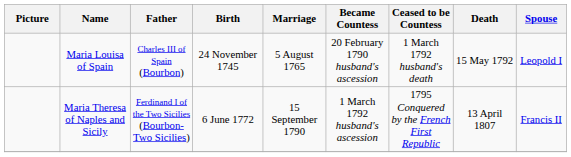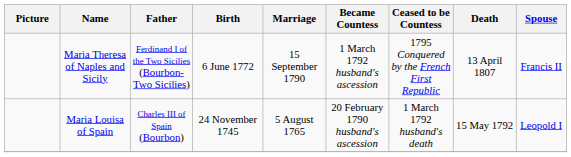 <table width=95% class="wikitable">
 <tr>
 <th width = "8%">Picture</th>
 <th width = "10%">Name</th>
 <th width = "9%">Father</th>
 <th width = "10%">Birth</th>
 <th width = "9%">Marriage</th>
 <th width = "9%">Became Countess</th>
 <th width = "9%">Ceased to be Countess</th>
 <th width = "9%">Death</th>
 <th width = "7%"><a href='#'>Spouse</a></th>
 </tr>
 <tr>
 <td align="center"></td>
+<td align="center"><a href='#'>Maria Theresa of Naples and Sicily</a></td>
+<td align="center"><small><a href='#'>Ferdinand I of the Two Sicilies</a></small><br>(<a href='#'>Bourbon-Two Sicilies</a>)</td>
+<td align="center">6 June 1772</td>
+<td align="center">15 September 1790</td>
+<td align="center">1 March 1792<br><em>husband's ascession</em></td>
+<td align="center">1795<br><em>Conquered by the <a href='#'>French First Republic</a></em></td>
+<td align="center">13 April 1807</td>
+<td align="center"><a href='#'>Francis II</a></td>
+</tr>
+<tr>
+<td align="center"></td>
 <td align="center"><a href='#'>Maria Louisa of Spain</a></td>
 <td align="center"><small><a href='#'>Charles III of Spain</a></small><br>(<a href='#'>Bourbon</a>)</td>
 <td align="center">24 November 1745</td>
 <td align="center">5 August 1765</td>
 <td align="center">20 February 1790<br><em>husband's ascession</em></td>
 <td align="center">1 March 1792<br><em>husband's death</em></td>
 <td align="center">15 May 1792</td>
 <td align="center"><a href='#'>Leopold I</a></td>
 </tr>
 <tr>
-<td align="center"></td>
-<td align="center"><a href='#'>Maria Theresa of Naples and Sicily</a></td>
-<td align="center"><small><a href='#'>Ferdinand I of the Two Sicilies</a></small><br>(<a href='#'>Bourbon-Two Sicilies</a>)</td>
-<td align="center">6 June 1772</td>
-<td align="center">15 September 1790</td>
-<td align="center">1 March 1792<br><em>husband's ascession</em></td>
-<td align="center">1795<br><em>Conquered by the <a href='#'>French First Republic</a></em></td>
-<td align="center">13 April 1807</td>
-<td align="center"><a href='#'>Francis II</a></td>
-</tr>
-<tr>
 </tr>
 </table>
